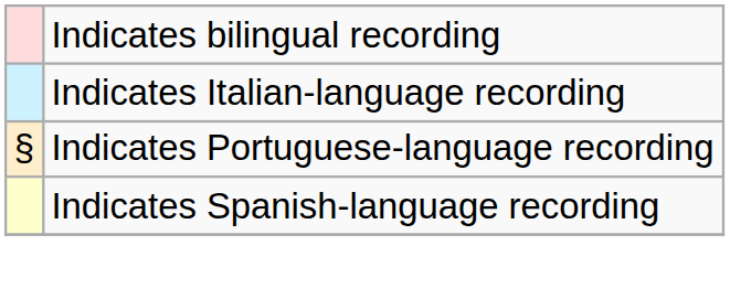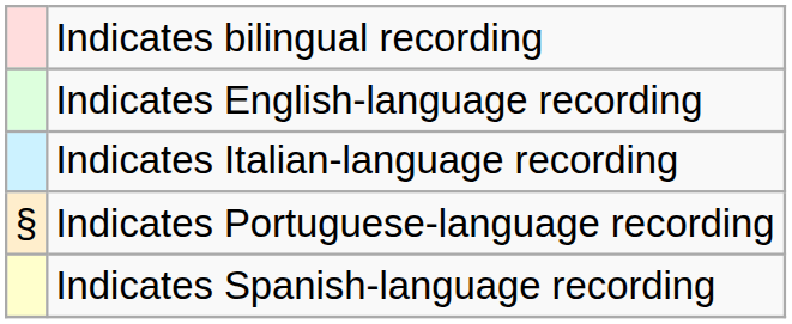 <table class="wikitable" style="font-size:90%;">
 <tr>
 <td style="background-color:#FFDDDD"></td>
 <td>Indicates bilingual recording</td>
+</tr>
+<tr>
+<td style="background-color:#DDFFDD"></td>
+<td>Indicates English-language recording</td>
 </tr>
 <tr>
 <td style="background-color:#ccf2ff"></td>
 <td>Indicates Italian-language recording</td>
 </tr>
 <tr>
 <td style="background-color:#ffeecc">§</td>
 <td>Indicates Portuguese-language recording</td>
 </tr>
 <tr>
 <td style="background-color:#FFFFCC"></td>
 <td>Indicates Spanish-language recording</td>
 </tr>
 <tr>
 </tr>
 </table>
